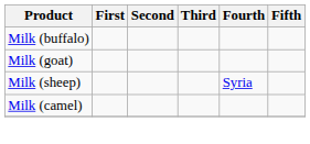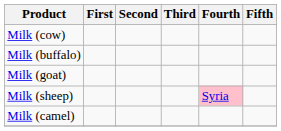 <table class="wikitable" align="center">
 <tr>
 <th>Product</th>
 <th>First</th>
 <th>Second</th>
 <th>Third</th>
 <th>Fourth</th>
 <th>Fifth</th>
+</tr>
+<tr>
+<td><a href='#'>Milk</a> (cow)</td>
+<td></td>
+<td></td>
+<td></td>
+<td></td>
+<td></td>
 </tr>
 <tr>
 <td><a href='#'>Milk</a> (buffalo)</td>
 <td></td>
 <td></td>
 <td></td>
 <td></td>
 <td></td>
 </tr>
 <tr>
 <td><a href='#'>Milk</a> (goat)</td>
 <td></td>
 <td></td>
 <td></td>
 <td></td>
 <td></td>
 </tr>
 <tr>
 <td><a href='#'>Milk</a> (sheep)</td>
 <td></td>
 <td></td>
 <td></td>
-<td> <a href='#'>Syria</a></td>
+<td style="background: pink;"> <a href='#'>Syria</a></td>
 <td></td>
 </tr>
 <tr>
 <td><a href='#'>Milk</a> (camel)</td>
 <td></td>
 <td></td>
 <td></td>
 <td></td>
 <td></td>
 </tr>
 <tr>
 </tr>
 </table>
